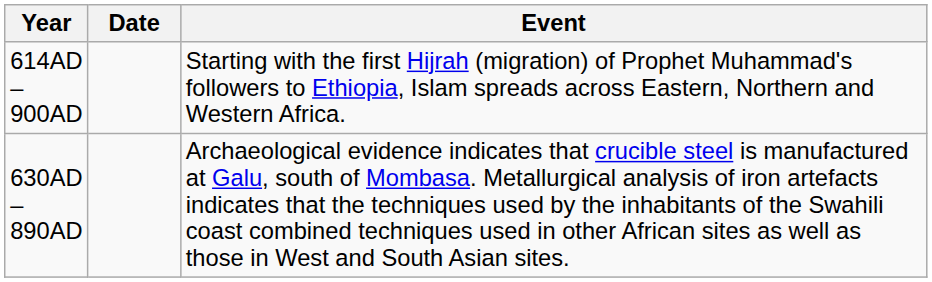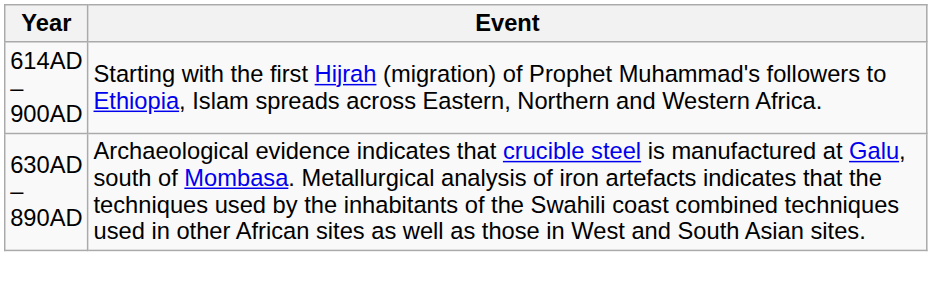 <table class="wikitable" width="100%">
 <tr>
 <th style="width:6%">Year</th>
-<th style="width:10%">Date</th>
 <th>Event</th>
 </tr>
 <tr>
 <td>614AD – 900AD</td>
-<td></td>
 <td>Starting with the first <a href='#'>Hijrah</a> (migration) of Prophet Muhammad's followers to <a href='#'>Ethiopia</a>, Islam spreads across Eastern, Northern and Western Africa.</td>
 </tr>
 <tr>
 <td>630AD – 890AD</td>
-<td></td>
 <td>Archaeological evidence indicates that <a href='#'>crucible steel</a> is manufactured at <a href='#'>Galu</a>, south of <a href='#'>Mombasa</a>. Metallurgical analysis of iron artefacts indicates that the techniques used by the inhabitants of the Swahili coast combined techniques used in other African sites as well as those in West and South Asian sites.</td>
 </tr>
 </table>
